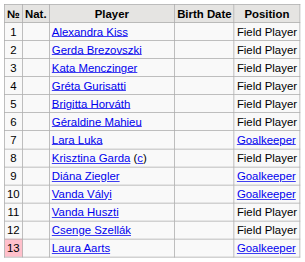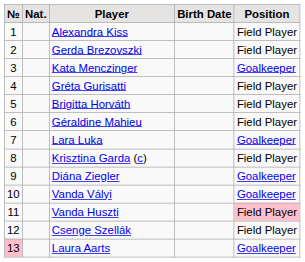 <table class=wikitable style="font-size: 95%; border: 1px solid #CFB53B; border-collapse: collapse;">
 <tr bgcolor="E5E4E2">
 <td align=center><strong>№</strong></td>
 <td align=center><strong>Nat.</strong></td>
 <td width=160; align=center><strong>Player</strong></td>
 <td align=center><strong>Birth Date</strong></td>
 <td align=center><strong>Position</strong></td>
 </tr>
 <tr>
 <td align=center>1</td>
 <td align=center></td>
 <td><a href='#'>Alexandra Kiss</a></td>
 <td align=right></td>
 <td>Field Player</td>
 </tr>
 <tr>
 <td align=center>2</td>
 <td align=center></td>
 <td><a href='#'>Gerda Brezovszki</a></td>
 <td align=right></td>
 <td>Field Player</td>
 </tr>
 <tr>
 <td align=center>3</td>
 <td align=center></td>
 <td><a href='#'>Kata Menczinger</a></td>
 <td align=right></td>
-<td>Field Player</td>
+<td><a href='#'>Goalkeeper</a></td>
 </tr>
 <tr>
 <td align=center>4</td>
 <td align=center></td>
 <td><a href='#'>Gréta Gurisatti</a></td>
 <td align=right></td>
 <td>Field Player</td>
 </tr>
 <tr>
 <td align=center>5</td>
 <td align=center></td>
 <td><a href='#'>Brigitta Horváth</a></td>
 <td align=right></td>
 <td>Field Player</td>
 </tr>
 <tr>
 <td align=center>6</td>
 <td align=center></td>
 <td><a href='#'>Géraldine Mahieu</a></td>
 <td align=right></td>
 <td>Field Player</td>
 </tr>
 <tr>
 <td align=center>7</td>
 <td align=center></td>
 <td><a href='#'>Lara Luka</a></td>
 <td align=right></td>
 <td><a href='#'>Goalkeeper</a></td>
 </tr>
 <tr>
 <td align=center>8</td>
 <td align=center></td>
 <td><a href='#'>Krisztina Garda</a> (<a href='#'>c</a>)</td>
 <td align=right></td>
 <td>Field Player</td>
 </tr>
 <tr>
 <td align=center>9</td>
 <td align=center></td>
 <td><a href='#'>Diána Ziegler</a></td>
 <td align=right></td>
 <td><a href='#'>Goalkeeper</a></td>
 </tr>
 <tr>
 <td align=center>10</td>
 <td align=center></td>
 <td><a href='#'>Vanda Vályi</a></td>
 <td align=right></td>
 <td><a href='#'>Goalkeeper</a></td>
 </tr>
 <tr>
 <td align=center>11</td>
 <td align=center></td>
 <td><a href='#'>Vanda Huszti</a></td>
 <td align=right></td>
-<td>Field Player</td>
+<td style="background: pink;">Field Player</td>
 </tr>
 <tr>
 <td align=center>12</td>
 <td align=center></td>
 <td><a href='#'>Csenge Szellák</a></td>
 <td align=right></td>
 <td>Field Player</td>
 </tr>
 <tr>
 <td align=center style="background: pink;">13</td>
 <td align=center></td>
 <td><a href='#'>Laura Aarts</a></td>
 <td align=right></td>
 <td><a href='#'>Goalkeeper</a></td>
 </tr>
 </table>
